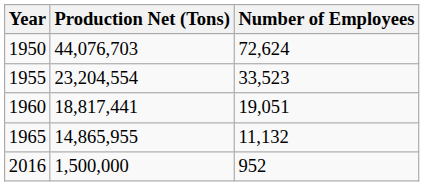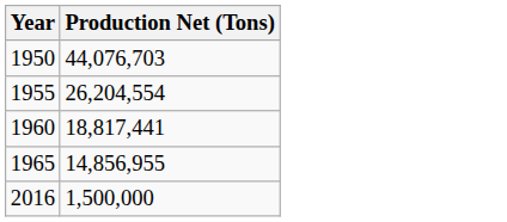 <table class="wikitable">
 <tr>
 <th>Year</th>
 <th>Production Net (Tons)</th>
-<th>Number of Employees</th>
 </tr>
 <tr>
 <td>1950</td>
 <td>44,076,703</td>
-<td>72,624</td>
 </tr>
 <tr>
 <td>1955</td>
-<td>23,204,554</td>
-<td>33,523</td>
+<td>26,204,554</td>
 </tr>
 <tr>
 <td>1960</td>
 <td>18,817,441</td>
-<td>19,051</td>
 </tr>
 <tr>
 <td>1965</td>
-<td>14,865,955</td>
-<td>11,132</td>
+<td>14,856,955</td>
 </tr>
 <tr>
 <td>2016</td>
 <td>1,500,000</td>
-<td>952</td>
 </tr>
 </table>
